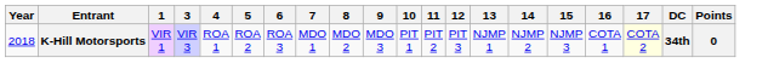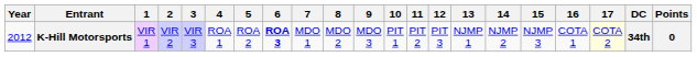 <table class="wikitable" style="text-align:center; font-size:85%">
 <tr>
 <th>Year</th>
 <th>Entrant</th>
 <th>1</th>
+<th>2</th>
 <th>3</th>
 <th>4</th>
 <th>5</th>
 <th>6</th>
 <th>7</th>
 <th>8</th>
 <th>9</th>
 <th>10</th>
 <th>11</th>
 <th>12</th>
 <th>13</th>
 <th>14</th>
 <th>15</th>
 <th>16</th>
 <th>17</th>
 <th>DC</th>
 <th>Points</th>
 </tr>
 <tr>
-<td><a href='#'>2018</a></td>
+<td><a href='#'>2012</a></td>
 <th nowrap>K-Hill Motorsports</th>
 <td style="background:#EFCFFF;"><a href='#'>VIR<br>1</a><br></td>
+<td style="background:#CFCFFF;"><a href='#'>VIR<br>2</a><br></td>
 <td style="background:#CFCFFF;"><a href='#'>VIR<br>3</a><br></td>
 <td><a href='#'>ROA<br>1</a></td>
 <td><a href='#'>ROA<br>2</a></td>
-<td><a href='#'>ROA<br>3</a></td>
+<td><strong><a href='#'>ROA<br>3</a></strong></td>
 <td><a href='#'>MDO<br>1</a></td>
 <td><a href='#'>MDO<br>2</a></td>
 <td><a href='#'>MDO<br>3</a></td>
 <td><a href='#'>PIT<br>1</a></td>
 <td><a href='#'>PIT<br>2</a></td>
 <td><a href='#'>PIT<br>3</a></td>
 <td><a href='#'>NJMP<br>1</a></td>
 <td><a href='#'>NJMP<br>2</a></td>
 <td><a href='#'>NJMP<br>3</a></td>
 <td><a href='#'>COTA<br>1</a></td>
 <td style="background: lightyellow;"><a href='#'>COTA<br>2</a></td>
 <th>34th</th>
 <th>0</th>
 </tr>
 </table>
